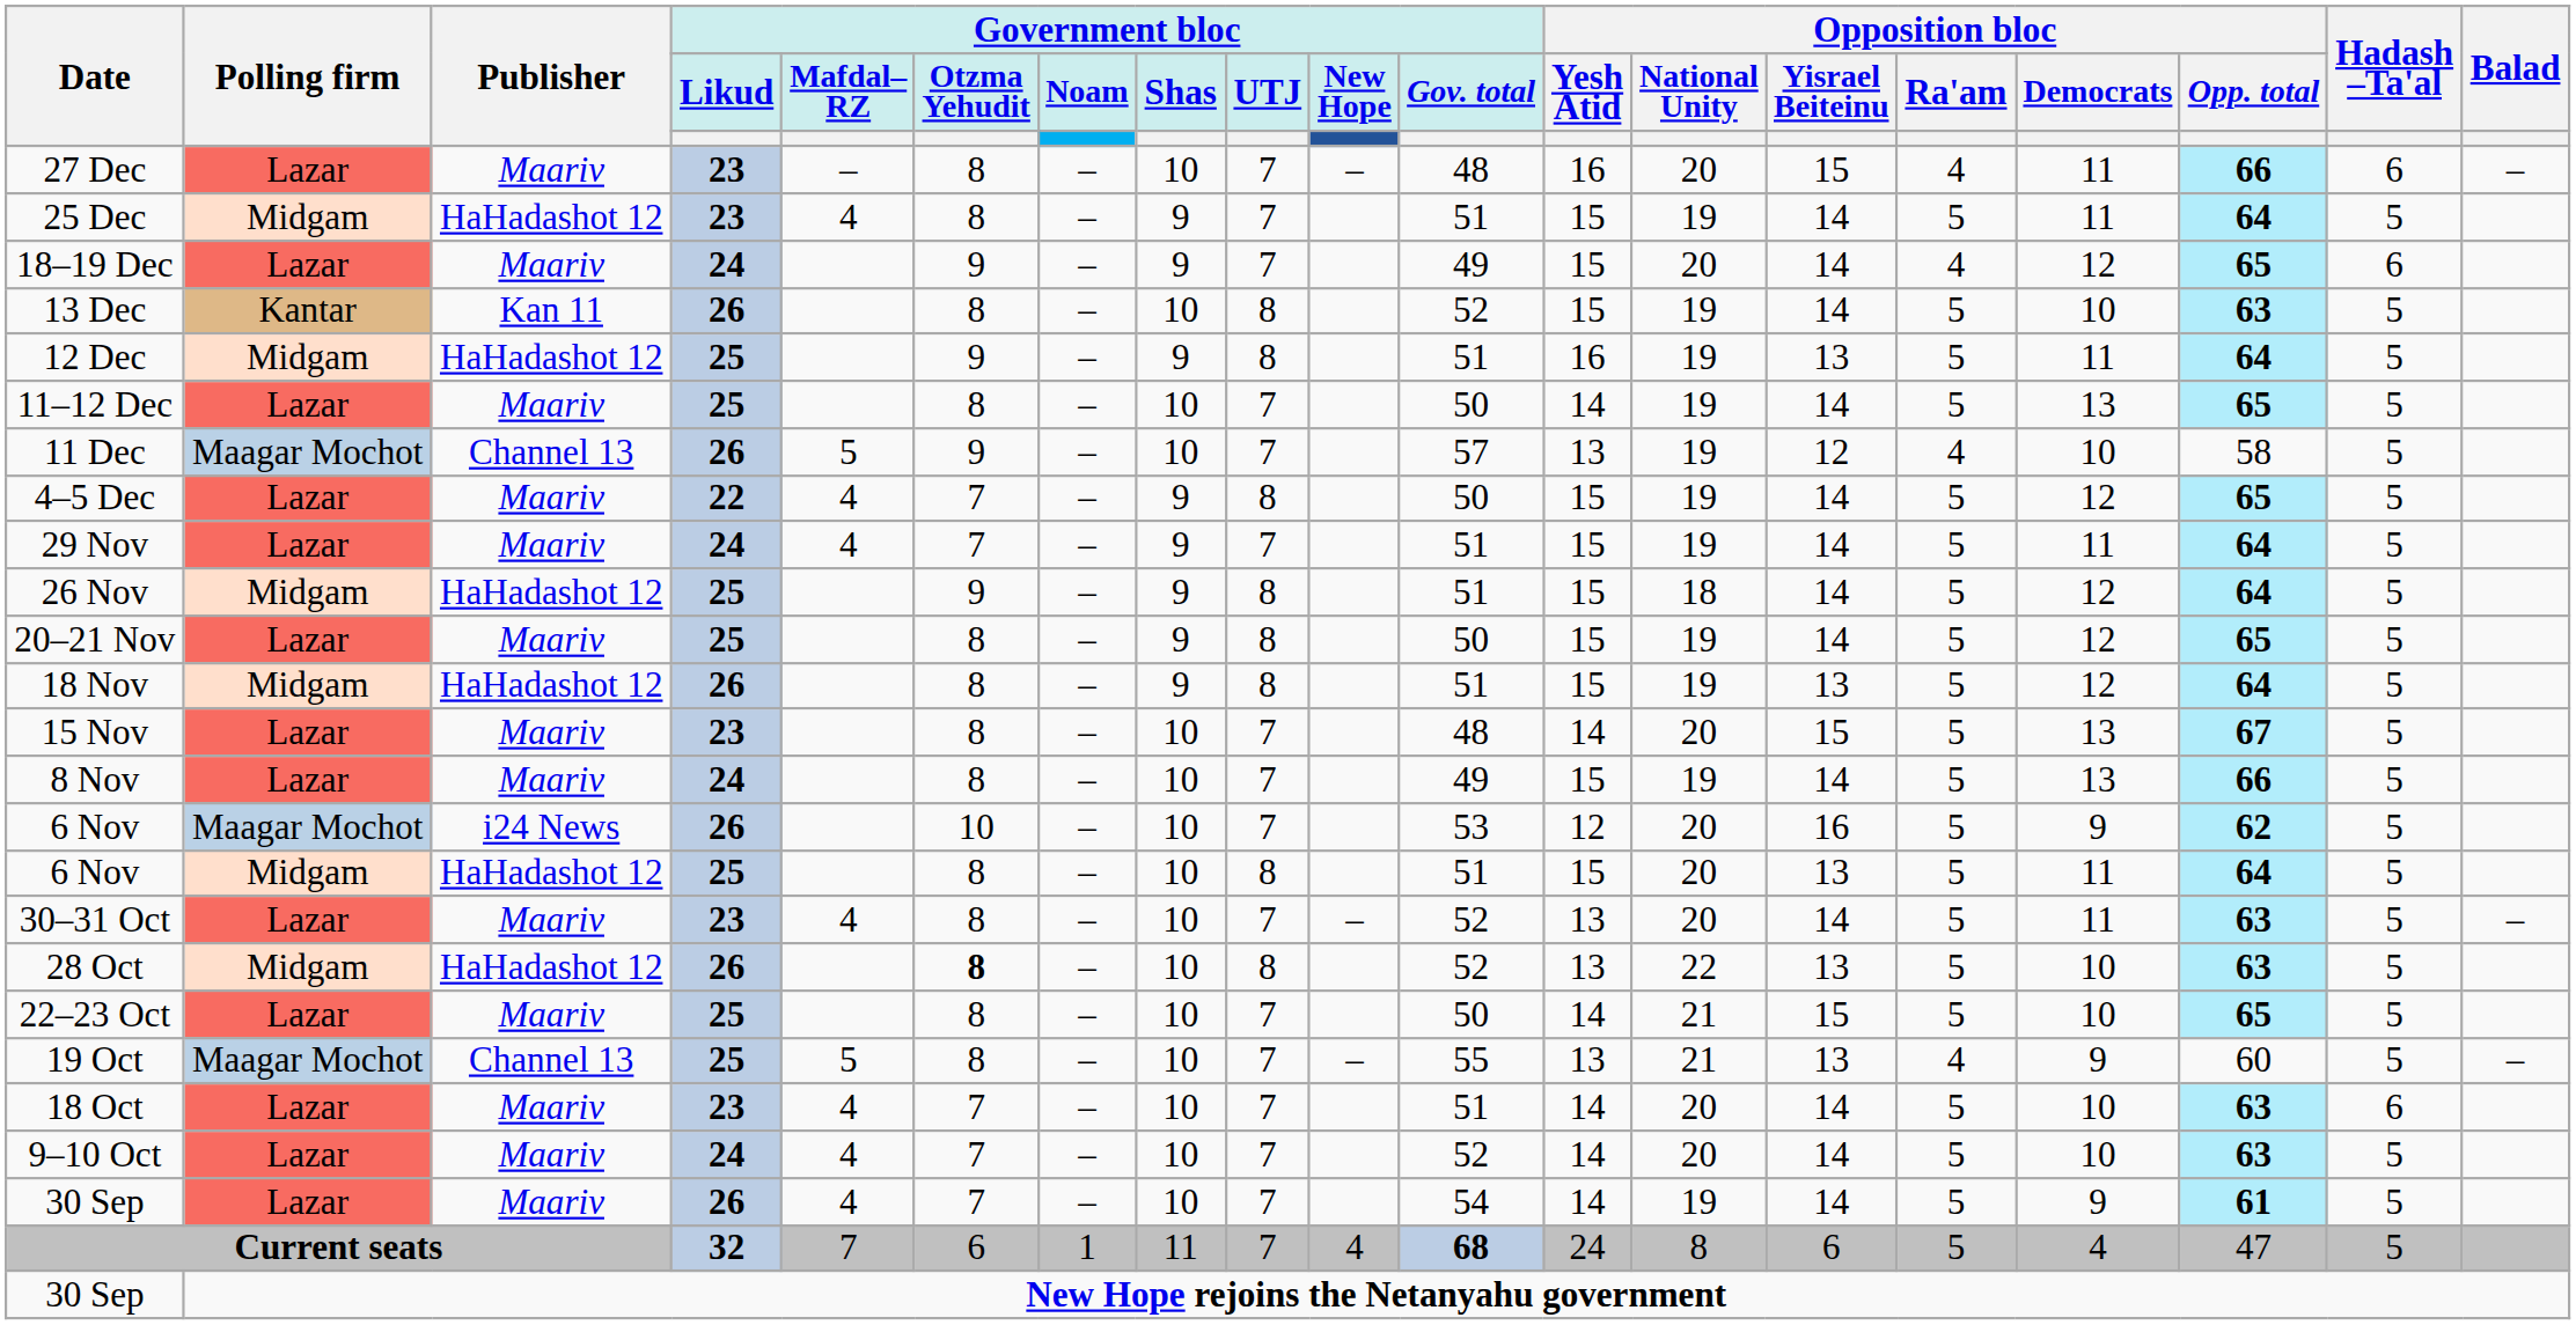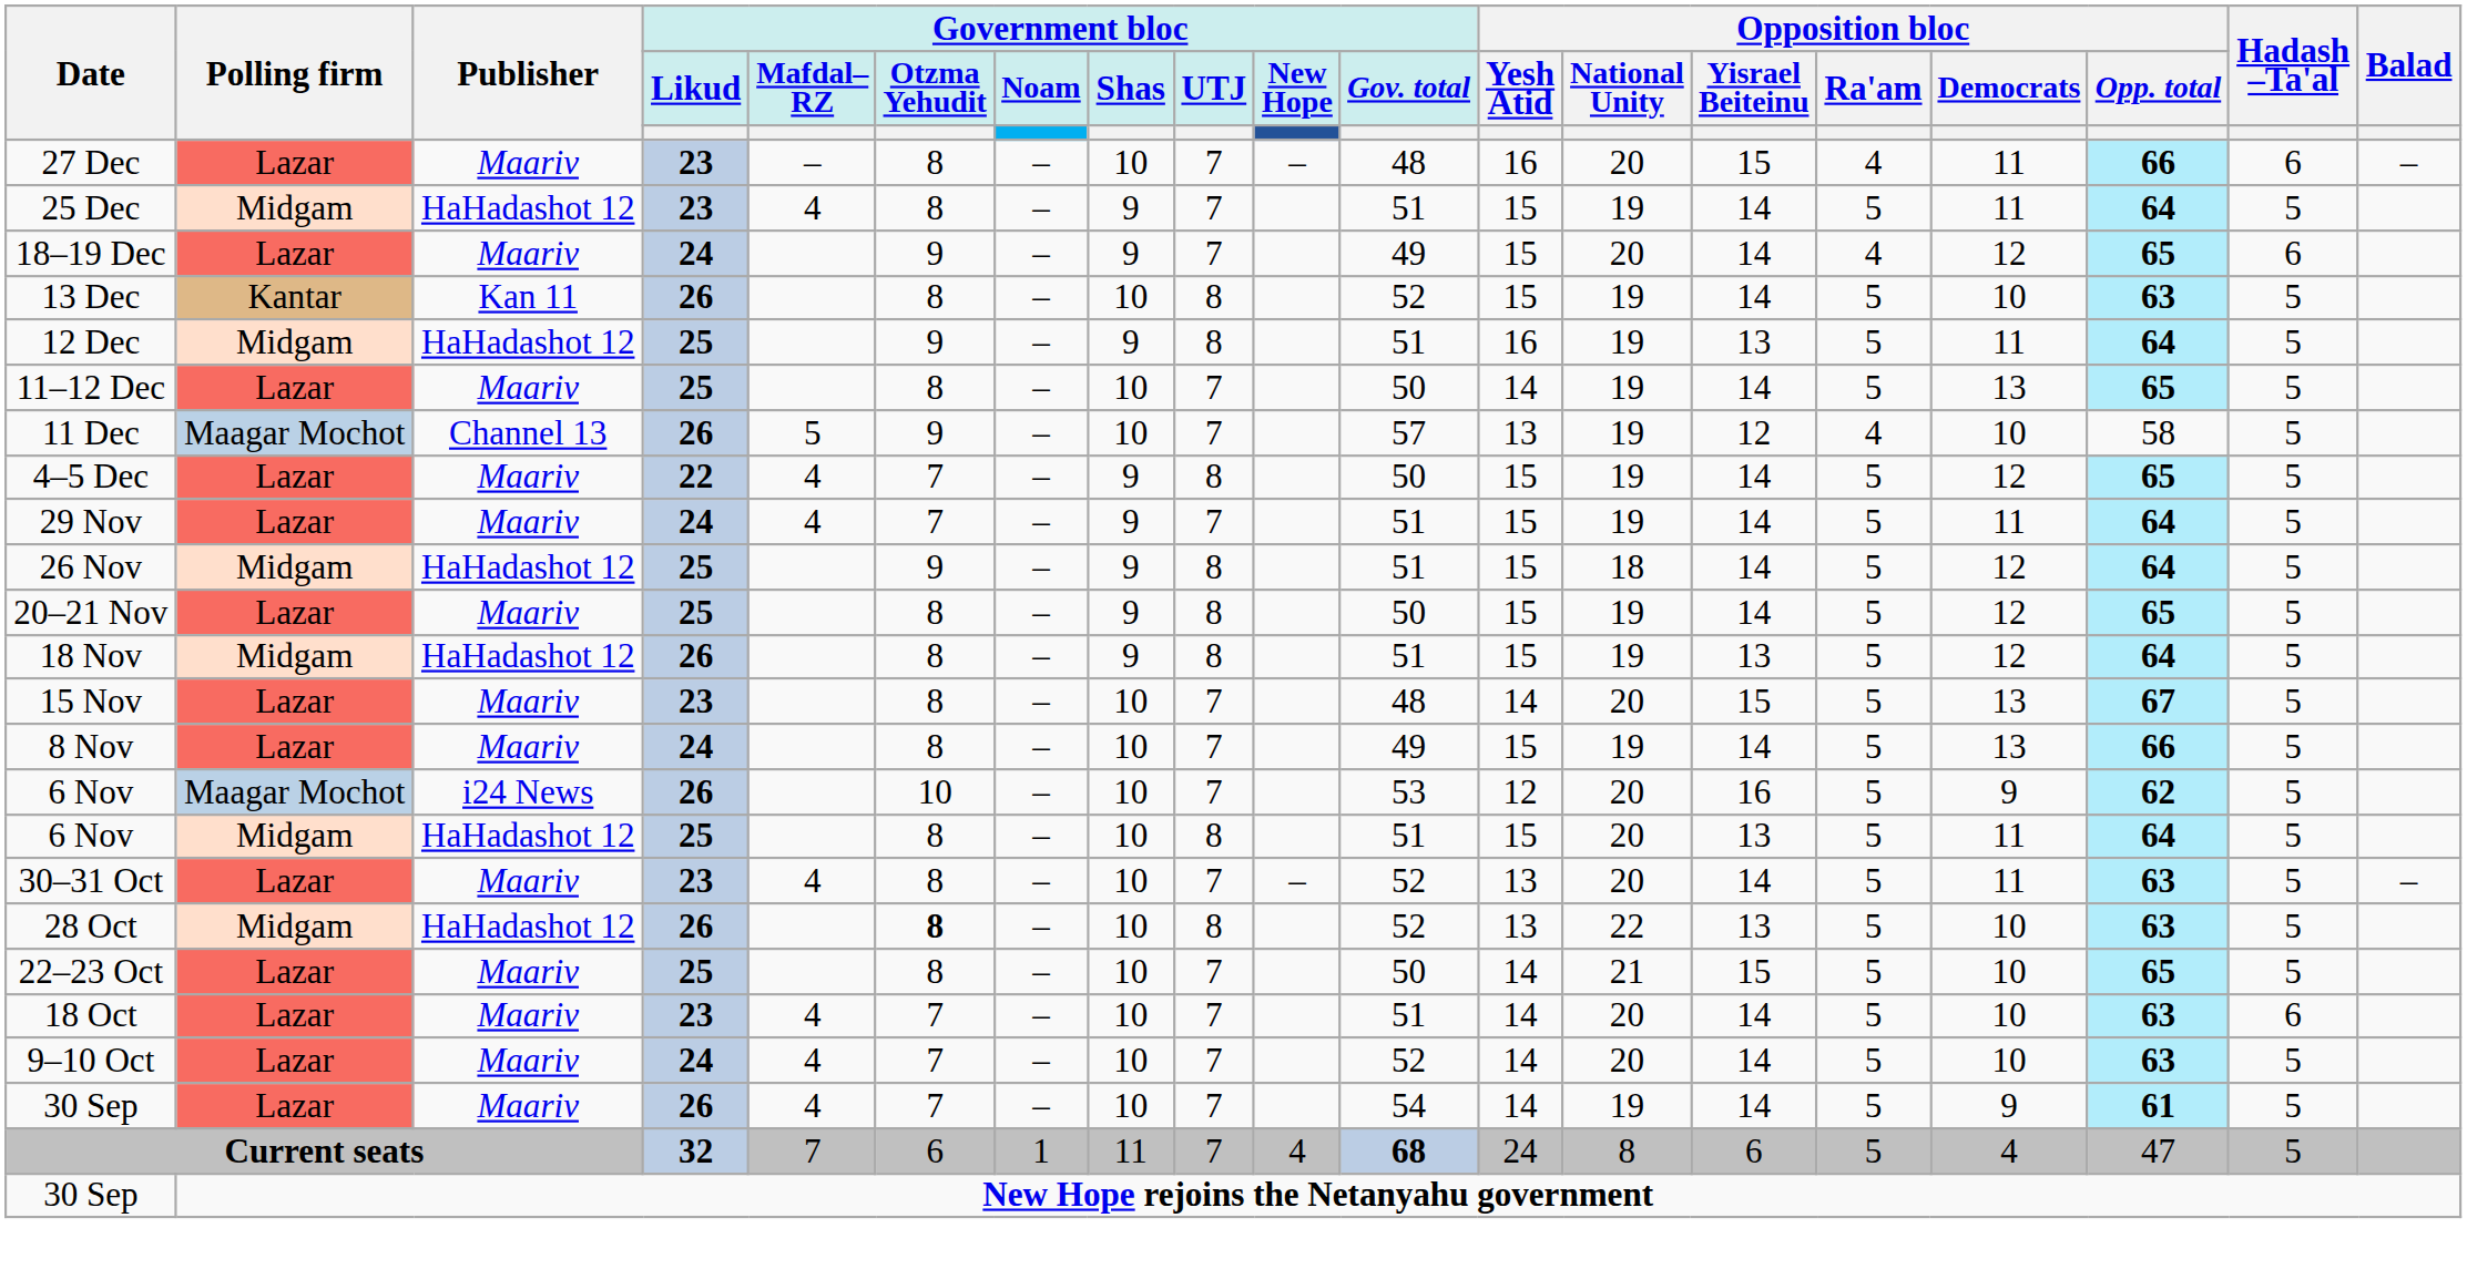 <table class="wikitable sortable" style=text-align:center;font-size:90%;line-height:12px>
 <tr>
 <th rowspan=3>Date</th>
 <th rowspan=3>Polling firm</th>
 <th rowspan=3>Publisher</th>
 <th colspan=8 style=background:#cee;><a href='#'>Government bloc</a></th>
 <th colspan=6><a href='#'>Opposition bloc</a></th>
 <th rowspan=2><a href='#'>Hadash<br>–Ta'al</a></th>
 <th rowspan=2><a href='#'>Balad</a></th>
 </tr>
 <tr>
 <th style=background:#cee><a href='#'>Likud</a></th>
 <th style=background:#cee;font-size:90%><a href='#'>Mafdal–<br>RZ</a></th>
 <th style=background:#cee;font-size:90%><a href='#'>Otzma<br>Yehudit</a></th>
 <th style=background:#cee;font-size:90%><a href='#'>Noam</a></th>
 <th style=background:#cee><a href='#'>Shas</a></th>
 <th style=background:#cee><a href='#'>UTJ</a></th>
 <th style=background:#cee;font-size:90%><a href='#'>New<br>Hope</a></th>
 <th style=background:#cee;font-size:90%><a href='#'><em>Gov. total</em></a></th>
 <th><a href='#'>Yesh<br>Atid</a></th>
 <th style=font-size:90%><a href='#'>National<br>Unity</a></th>
 <th style=font-size:90%><a href='#'>Yisrael<br>Beiteinu</a></th>
 <th><a href='#'>Ra'am</a></th>
 <th style=font-size:90%><a href='#'>Democrats</a></th>
 <th style=font-size:90%><a href='#'><em>Opp. total</em></a></th>
 </tr>
 <tr>
 <th style=background:></th>
 <th style=background:></th>
 <th style=background:></th>
 <th style=background:#01AFF0></th>
 <th style=background:></th>
 <th style=background:></th>
 <th style=background:#235298></th>
 <th style=background:></th>
 <th style=background:></th>
 <th style=background:></th>
 <th style=background:></th>
 <th style=background:></th>
 <th style=background:></th>
 <th style=background:></th>
 <th style=background:></th>
 <th style=background:></th>
 </tr>
 <tr>
 <td data-sort-value=2024-12-27>27 Dec</td>
 <td style=background:#F86B61>Lazar</td>
 <td><em><a href='#'>Maariv</a></em></td>
 <td style=background:#BBCDE4><strong>23</strong>	</td>
 <td>–					</td>
 <td>8				    </td>
 <td>–					</td>
 <td>10					</td>
 <td>7					</td>
 <td>–					</td>
 <td>48                 </td>
 <td>16					</td>
 <td>20                 </td>
 <td>15					</td>
 <td>4					</td>
 <td>11					</td>
 <td style=background:#B2EDFB><strong>66</strong>	</td>
 <td>6					</td>
 <td>–					</td>
 </tr>
 <tr>
 <td data-sort-value=2024-12-25>25 Dec</td>
 <td style=background:#FFDFCC>Midgam</td>
 <td><a href='#'>HaHadashot 12</a></td>
 <td style=background:#BBCDE4><strong>23</strong> </td>
 <td>4					</td>
 <td>8					</td>
 <td>–					</td>
 <td>9					</td>
 <td>7					</td>
 <td>	</td>
 <td>51					</td>
 <td>15					</td>
 <td>19	                </td>
 <td>14					</td>
 <td>5					</td>
 <td>11		            </td>
 <td style=background:#B2EDFB><strong>64</strong>	</td>
 <td>5					</td>
 <td>	</td>
 </tr>
 <tr>
 <td data-sort-value=2024-12-18>18–19 Dec</td>
 <td style=background:#F86B61>Lazar</td>
 <td><em><a href='#'>Maariv</a></em></td>
 <td style=background:#BBCDE4><strong>24</strong>	</td>
 <td>	</td>
 <td>9				    </td>
 <td>–					</td>
 <td>9					</td>
 <td>7					</td>
 <td>	</td>
 <td>49                 </td>
 <td>15					</td>
 <td>20                 </td>
 <td>14					</td>
 <td>4					</td>
 <td>12					</td>
 <td style=background:#B2EDFB><strong>65</strong>	</td>
 <td>6					</td>
 <td>	</td>
 </tr>
 <tr>
 <td data-sort-value=2024-12-13>13 Dec</td>
 <td style=background:burlywood>Kantar</td>
 <td><a href='#'>Kan 11</a></td>
 <td style=background:#BBCDE4><strong>26</strong> </td>
 <td>	</td>
 <td>8					</td>
 <td>–					</td>
 <td>10					</td>
 <td>8					</td>
 <td>	</td>
 <td>52					</td>
 <td>15					</td>
 <td>19                 </td>
 <td>14					</td>
 <td>5					</td>
 <td>10					</td>
 <td style=background:#B2EDFB><strong>63</strong>	</td>
 <td>5					</td>
 <td>	</td>
 </tr>
 <tr>
 <td data-sort-value=2024-12-12>12 Dec</td>
 <td style=background:#FFDFCC>Midgam</td>
 <td><a href='#'>HaHadashot 12</a></td>
 <td style=background:#BBCDE4><strong>25</strong> </td>
 <td>	</td>
 <td>9					</td>
 <td>–					</td>
 <td>9					</td>
 <td>8					</td>
 <td>	</td>
 <td>51					</td>
 <td>16					</td>
 <td>19	                </td>
 <td>13					</td>
 <td>5					</td>
 <td>11		            </td>
 <td style=background:#B2EDFB><strong>64</strong>	</td>
 <td>5					</td>
 <td>	</td>
 </tr>
 <tr>
 <td data-sort-value=2024-12-11>11–12 Dec</td>
 <td style=background:#F86B61>Lazar</td>
 <td><em><a href='#'>Maariv</a></em></td>
 <td style=background:#BBCDE4><strong>25</strong>	</td>
 <td>	</td>
 <td>8				    </td>
 <td>–					</td>
 <td>10					</td>
 <td>7					</td>
 <td>	</td>
 <td>50                 </td>
 <td>14					</td>
 <td>19                 </td>
 <td>14					</td>
 <td>5					</td>
 <td>13					</td>
 <td style=background:#B2EDFB><strong>65</strong>	</td>
 <td>5					</td>
 <td>	</td>
 </tr>
 <tr>
 <td data-sort-value=2024-12-11>11 Dec</td>
 <td style=background:#BAD1E6>Maagar Mochot</td>
 <td><a href='#'>Channel 13</a></td>
 <td style=background:#BBCDE4><strong>26</strong></td>
 <td>5					</td>
 <td>9					</td>
 <td>–					</td>
 <td>10                 </td>
 <td>7                  </td>
 <td>   </td>
 <td>57                 </td>
 <td>13                 </td>
 <td>19                 </td>
 <td>12                 </td>
 <td>4                  </td>
 <td>10                 </td>
 <td>58	                </td>
 <td>5                  </td>
 <td>   </td>
 </tr>
 <tr>
 <td data-sort-value=2024-12-05>4–5 Dec</td>
 <td style=background:#F86B61>Lazar</td>
 <td><em><a href='#'>Maariv</a></em></td>
 <td style=background:#BBCDE4><strong>22</strong>	</td>
 <td>4	                </td>
 <td>7				    </td>
 <td>–					</td>
 <td>9					</td>
 <td>8					</td>
 <td>	</td>
 <td>50</td>
 <td>15					</td>
 <td>19                 </td>
 <td>14					</td>
 <td>5					</td>
 <td>12					</td>
 <td style=background:#B2EDFB><strong>65</strong>	</td>
 <td>5					</td>
 <td>	</td>
 </tr>
 <tr>
 <td data-sort-value=2024-11-29>29 Nov</td>
 <td style=background:#F86B61>Lazar</td>
 <td><em><a href='#'>Maariv</a></em></td>
 <td style=background:#BBCDE4><strong>24</strong>	</td>
 <td>4	                </td>
 <td>7				    </td>
 <td>–					</td>
 <td>9					</td>
 <td>7					</td>
 <td>	</td>
 <td>51					</td>
 <td>15					</td>
 <td>19                 </td>
 <td>14					</td>
 <td>5					</td>
 <td>11					</td>
 <td style=background:#B2EDFB><strong>64</strong>	</td>
 <td>5					</td>
 <td>	</td>
 </tr>
 <tr>
 <td data-sort-value=2024-11-26>26 Nov</td>
 <td style=background:#FFDFCC>Midgam</td>
 <td><a href='#'>HaHadashot 12</a></td>
 <td style=background:#BBCDE4><strong>25</strong> </td>
 <td>	</td>
 <td>9					</td>
 <td>–					</td>
 <td>9					</td>
 <td>8					</td>
 <td>	</td>
 <td>51					</td>
 <td>15					</td>
 <td>18	                </td>
 <td>14					</td>
 <td>5					</td>
 <td>12		            </td>
 <td style=background:#B2EDFB><strong>64</strong>	</td>
 <td>5					</td>
 <td>	</td>
 </tr>
 <tr>
 <td data-sort-value=2024-11-20>20–21 Nov</td>
 <td style=background:#F86B61>Lazar</td>
 <td><em><a href='#'>Maariv</a></em></td>
 <td style=background:#BBCDE4><strong>25</strong>	</td>
 <td>	</td>
 <td>8				    </td>
 <td>–					</td>
 <td>9					</td>
 <td>8					</td>
 <td>	</td>
 <td>50					</td>
 <td>15					</td>
 <td>19                 </td>
 <td>14					</td>
 <td>5					</td>
 <td>12					</td>
 <td style=background:#B2EDFB><strong>65</strong>	</td>
 <td>5					</td>
 <td>	</td>
 </tr>
 <tr>
 <td data-sort-value=2024-11-18>18 Nov</td>
 <td style=background:#FFDFCC>Midgam</td>
 <td><a href='#'>HaHadashot 12</a></td>
 <td style=background:#BBCDE4><strong>26</strong> </td>
 <td>	</td>
 <td>8					</td>
 <td>–					</td>
 <td>9					</td>
 <td>8					</td>
 <td>	</td>
 <td>51					</td>
 <td>15					</td>
 <td>19	                </td>
 <td>13					</td>
 <td>5					</td>
 <td>12		            </td>
 <td style=background:#B2EDFB><strong>64</strong>	</td>
 <td>5					</td>
 <td>	</td>
 </tr>
 <tr>
 <td data-sort-value=2024-11-15>15 Nov</td>
 <td style=background:#F86B61>Lazar</td>
 <td><em><a href='#'>Maariv</a></em></td>
 <td style=background:#BBCDE4><strong>23</strong>	</td>
 <td>	</td>
 <td>8				    </td>
 <td>–					</td>
 <td>10					</td>
 <td>7					</td>
 <td>	</td>
 <td>48					</td>
 <td>14					</td>
 <td>20                 </td>
 <td>15					</td>
 <td>5					</td>
 <td>13					</td>
 <td style=background:#B2EDFB><strong>67</strong>	</td>
 <td>5					</td>
 <td>	</td>
 </tr>
 <tr>
 <td data-sort-value=2024-11-08>8 Nov</td>
 <td style=background:#F86B61>Lazar</td>
 <td><em><a href='#'>Maariv</a></em></td>
 <td style=background:#BBCDE4><strong>24</strong>	</td>
 <td>	</td>
 <td>8				    </td>
 <td>–					</td>
 <td>10					</td>
 <td>7					</td>
 <td>	</td>
 <td>49					</td>
 <td>15					</td>
 <td>19                 </td>
 <td>14					</td>
 <td>5					</td>
 <td>13					</td>
 <td style=background:#B2EDFB><strong>66</strong>	</td>
 <td>5					</td>
 <td>	</td>
 </tr>
 <tr>
 <td data-sort-value=2024-11-06>6 Nov</td>
 <td style=background:#BAD1E6>Maagar Mochot</td>
 <td><a href='#'>i24 News</a></td>
 <td style=background:#BBCDE4><strong>26</strong> </td>
 <td>	</td>
 <td>10					</td>
 <td>–					</td>
 <td>10					</td>
 <td>7					</td>
 <td>	</td>
 <td>53					</td>
 <td>12					</td>
 <td>20	                </td>
 <td>16					</td>
 <td>5					</td>
 <td>9					</td>
 <td style=background:#B2EDFB><strong>62</strong>	</td>
 <td>5					</td>
 <td>	</td>
 </tr>
 <tr>
 <td data-sort-value=2024-11-06>6 Nov</td>
 <td style=background:#FFDFCC>Midgam</td>
 <td><a href='#'>HaHadashot 12</a></td>
 <td style=background:#BBCDE4><strong>25</strong> </td>
 <td>	</td>
 <td>8					</td>
 <td>–					</td>
 <td>10					</td>
 <td>8					</td>
 <td>	</td>
 <td>51					</td>
 <td>15					</td>
 <td>20	                </td>
 <td>13					</td>
 <td>5					</td>
 <td>11		            </td>
 <td style=background:#B2EDFB><strong>64</strong>	</td>
 <td>5					</td>
 <td>	</td>
 </tr>
 <tr>
 <td data-sort-value=2024-10-30>30–31 Oct</td>
 <td style=background:#F86B61>Lazar</td>
 <td><em><a href='#'>Maariv</a></em></td>
 <td style=background:#BBCDE4><strong>23</strong>	</td>
 <td>4	                </td>
 <td>8				    </td>
 <td>–					</td>
 <td>10					</td>
 <td>7					</td>
 <td>–	                </td>
 <td>52					</td>
 <td>13					</td>
 <td>20                 </td>
 <td>14					</td>
 <td>5					</td>
 <td>11					</td>
 <td style=background:#B2EDFB><strong>63</strong>	</td>
 <td>5					</td>
 <td>–	                </td>
 </tr>
 <tr>
 <td data-sort-value=2024-10-28>28 Oct</td>
 <td style=background:#FFDFCC>Midgam</td>
 <td><a href='#'>HaHadashot 12</a></td>
 <td style=background:#BBCDE4><strong>26</strong> </td>
 <td>	</td>
 <td><strong>8					</strong></td>
 <td>–					</td>
 <td>10					</td>
 <td>8					</td>
 <td>	</td>
 <td>52					</td>
 <td>13					</td>
 <td>22	                </td>
 <td>13					</td>
 <td>5					</td>
 <td>10		            </td>
 <td style=background:#B2EDFB><strong>63</strong>	</td>
 <td>5					</td>
 <td>	</td>
 </tr>
 <tr>
 <td data-sort-value=2024-10-23>22–23 Oct</td>
 <td style=background:#F86B61>Lazar</td>
 <td><em><a href='#'>Maariv</a></em></td>
 <td style=background:#BBCDE4><strong>25</strong>	</td>
 <td>	</td>
 <td>8				    </td>
 <td>–					</td>
 <td>10					</td>
 <td>7					</td>
 <td>	</td>
 <td>50					</td>
 <td>14					</td>
 <td>21                 </td>
 <td>15					</td>
 <td>5					</td>
 <td>10					</td>
 <td style=background:#B2EDFB><strong>65</strong>	</td>
 <td>5					</td>
 <td>	</td>
 </tr>
 <tr>
-<td data-sort-value=2024-10-19>19 Oct</td>
-<td style=background:#BAD1E6>Maagar Mochot</td>
-<td><a href='#'>Channel 13</a></td>
-<td style=background:#BBCDE4><strong>25</strong>	</td>
-<td>5					</td>
-<td>8					</td>
-<td>–					</td>
-<td>10					</td>
-<td>7					</td>
-<td>–	                </td>
-<td>55					</td>
-<td>13					</td>
-<td>21	</td>
-<td>13					</td>
-<td>4					</td>
-<td>9					</td>
-<td>60	                </td>
-<td>5					</td>
-<td>–	                </td>
-</tr>
-<tr>
 <td data-sort-value=2024-10-18>18 Oct</td>
 <td style=background:#F86B61>Lazar</td>
 <td><em><a href='#'>Maariv</a></em></td>
 <td style=background:#BBCDE4><strong>23</strong>	</td>
 <td>4                	</td>
 <td>7				    </td>
 <td>–					</td>
 <td>10					</td>
 <td>7					</td>
 <td>	</td>
 <td>51					</td>
 <td>14					</td>
 <td>20                 </td>
 <td>14					</td>
 <td>5					</td>
 <td>10					</td>
 <td style=background:#B2EDFB><strong>63</strong>	</td>
 <td>6					</td>
 <td>	</td>
 </tr>
 <tr>
 <td data-sort-value=2024-10-10>9–10 Oct</td>
 <td style=background:#F86B61>Lazar</td>
 <td><em><a href='#'>Maariv</a></em></td>
 <td style=background:#BBCDE4><strong>24</strong>	</td>
 <td>4                	</td>
 <td>7				    </td>
 <td>–					</td>
 <td>10					</td>
 <td>7					</td>
 <td>	</td>
 <td>52					</td>
 <td>14					</td>
 <td>20                 </td>
 <td>14					</td>
 <td>5					</td>
 <td>10					</td>
 <td style=background:#B2EDFB><strong>63</strong>	</td>
 <td>5					</td>
 <td>	</td>
 </tr>
 <tr>
 <td data-sort-value=2024-09-30>30 Sep</td>
 <td style=background:#F86B61>Lazar</td>
 <td><em><a href='#'>Maariv</a></em></td>
 <td style=background:#BBCDE4><strong>26</strong>	</td>
 <td>4                	</td>
 <td>7				    </td>
 <td>–					</td>
 <td>10					</td>
 <td>7					</td>
 <td>	</td>
 <td>54					</td>
 <td>14					</td>
 <td>19                 </td>
 <td>14					</td>
 <td>5					</td>
 <td>9					</td>
 <td style=background:#B2EDFB><strong>61</strong>	</td>
 <td>5					</td>
 <td>	</td>
 </tr>
 <tr style=background:silver>
 <td colspan=3><strong>Current seats</strong></td>
 <td style=background:#BBCDE4><strong>32</strong>	</td>
 <td>7					</td>
 <td>6					</td>
 <td>1					</td>
 <td>11					</td>
 <td>7					</td>
 <td>4					</td>
 <td style=background:#BBCDE4><strong>68</strong>	</td>
 <td>24					</td>
 <td>8					</td>
 <td>6					</td>
 <td>5					</td>
 <td>4					</td>
 <td>47					</td>
 <td>5					</td>
 <td>	</td>
 </tr>
 <tr>
 <td data-sort-value=2024-09-30>30 Sep</td>
 <td colspan=18><strong><a href='#'>New Hope</a> rejoins the Netanyahu  government</strong></td>
 </tr>
 </table>
